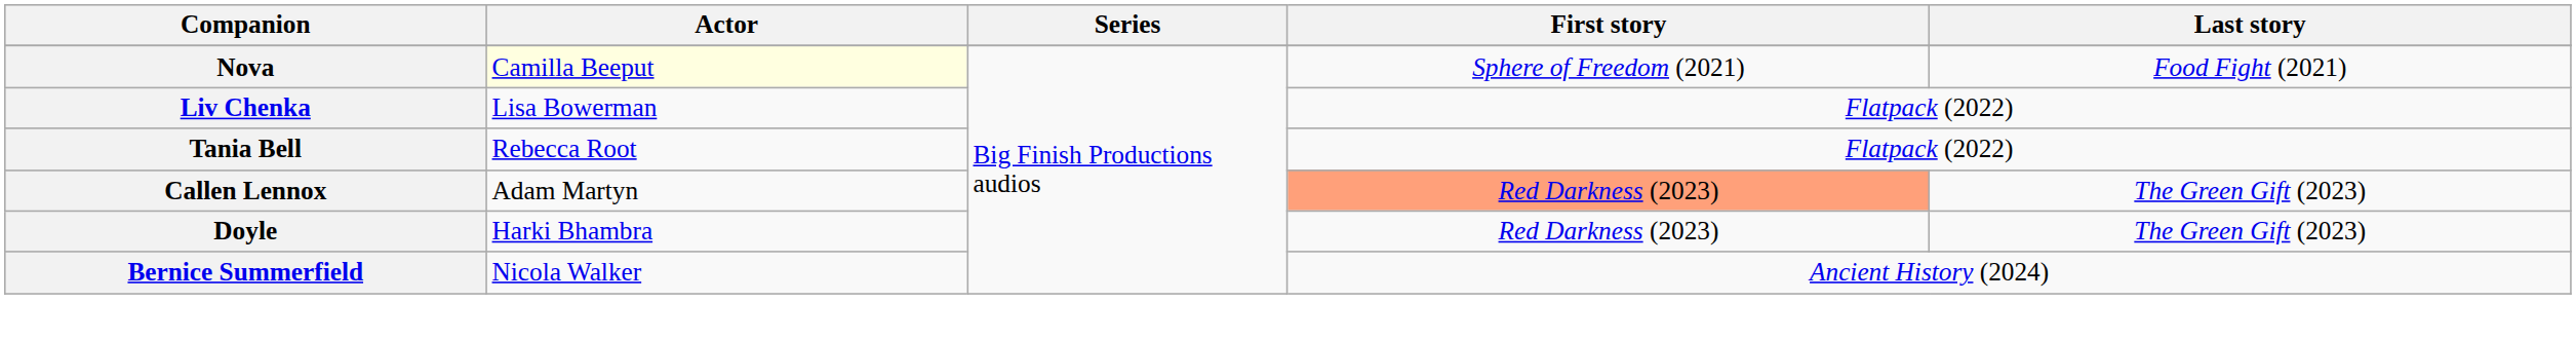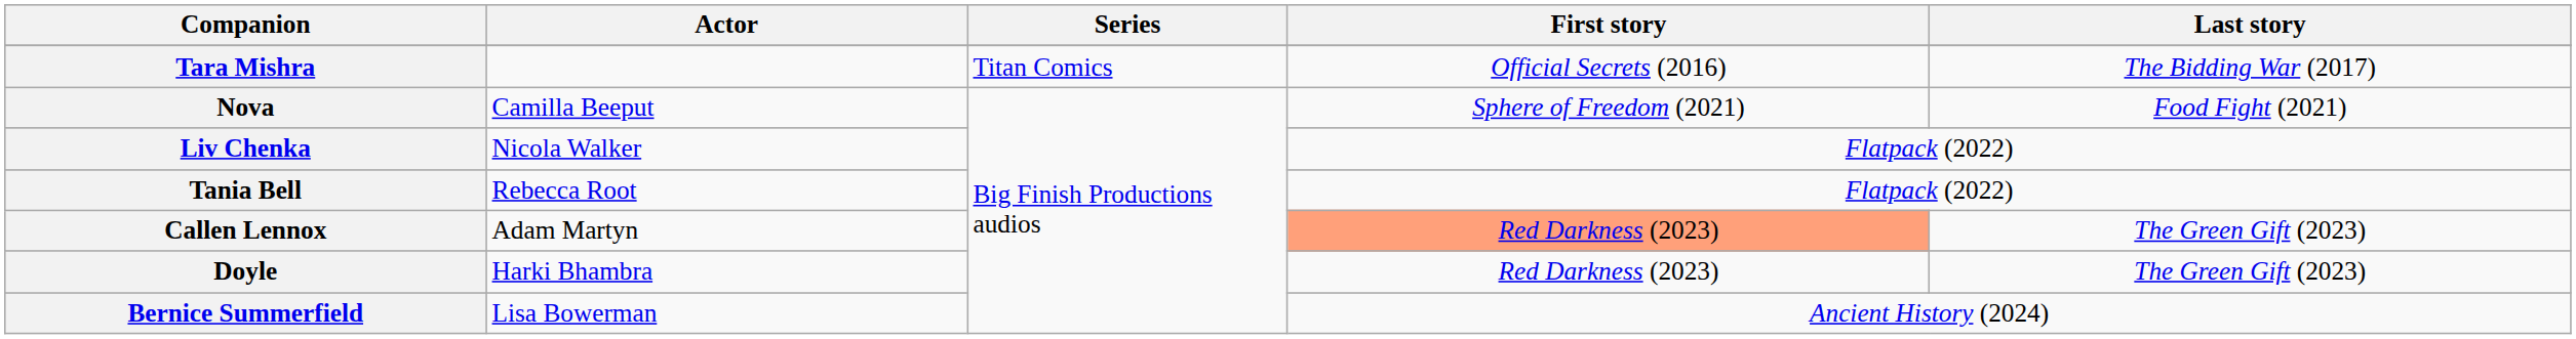 <table class="wikitable plainrowheaders" style="width:100%;">
 <tr>
 <th scope="col" style="width:15%;">Companion</th>
 <th scope="col" style="width:15%;">Actor</th>
 <th scope="col" style="width:10%;">Series</th>
 <th scope="col" style="width:20%;">First story</th>
 <th scope="col" style="width:20%;">Last story</th>
 </tr>
 <tr>
 </tr>
 <tr>
+<th scope="row"><a href='#'>Tara Mishra</a></th>
+<td></td>
+<td><a href='#'>Titan Comics</a></td>
+<td align="center"><em><a href='#'>Official Secrets</a></em> (2016)</td>
+<td align="center"><em><a href='#'>The Bidding War</a></em> (2017)</td>
+</tr>
+<tr>
 <th scope="row">Nova</th>
-<td style="background: lightyellow;"><a href='#'>Camilla Beeput</a></td>
+<td><a href='#'>Camilla Beeput</a></td>
 <td rowspan="6"><a href='#'>Big Finish Productions</a> audios</td>
 <td align="center"><em><a href='#'>Sphere of Freedom</a></em> (2021)</td>
 <td align="center"><em><a href='#'>Food Fight</a></em> (2021)</td>
 </tr>
 <tr>
 <th scope="row"><a href='#'>Liv Chenka</a></th>
-<td><a href='#'>Lisa Bowerman</a></td>
+<td><a href='#'>Nicola Walker</a></td>
 <td align="center" colspan="2"><em><a href='#'>Flatpack</a></em> (2022)</td>
 </tr>
 <tr>
 <th scope="row">Tania Bell</th>
 <td><a href='#'>Rebecca Root</a></td>
 <td align="center" colspan="2"><em><a href='#'>Flatpack</a></em> (2022)</td>
 </tr>
 <tr>
 <th scope="row">Callen Lennox</th>
 <td>Adam Martyn</td>
 <td align="center" style="background: lightsalmon;"><em><a href='#'>Red Darkness</a></em> (2023)</td>
 <td align="center"><em><a href='#'>The Green Gift</a></em> (2023)</td>
 </tr>
 <tr>
 <th scope="row">Doyle</th>
 <td><a href='#'>Harki Bhambra</a></td>
 <td align="center"><em><a href='#'>Red Darkness</a></em> (2023)</td>
 <td align="center"><em><a href='#'>The Green Gift</a></em> (2023)</td>
 </tr>
 <tr>
 <th scope="row"><a href='#'>Bernice Summerfield</a></th>
-<td><a href='#'>Nicola Walker</a></td>
+<td><a href='#'>Lisa Bowerman</a></td>
 <td align="center" colspan="2"><em><a href='#'>Ancient History</a></em> (2024)</td>
 </tr>
 </table>
